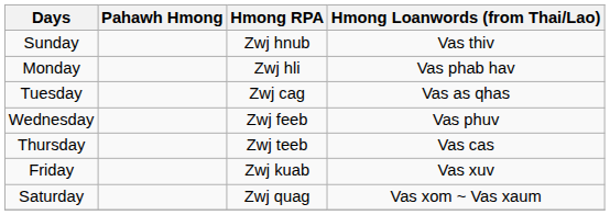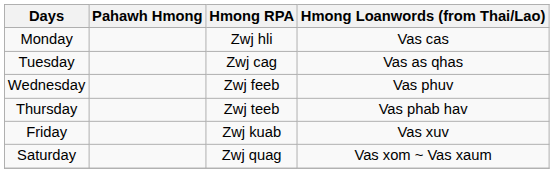 <table class="wikitable">
 <tr align="center">
 <th>Days</th>
 <th>Pahawh Hmong</th>
 <th>Hmong RPA</th>
 <th>Hmong Loanwords (from Thai/Lao)</th>
 </tr>
 <tr align="center">
-<td>Sunday</td>
-<td></td>
-<td>Zwj hnub</td>
-<td>Vas thiv</td>
-</tr>
-<tr align="center">
 <td>Monday</td>
 <td></td>
 <td>Zwj hli</td>
-<td>Vas phab hav</td>
+<td>Vas cas</td>
 </tr>
 <tr align="center">
 <td>Tuesday</td>
 <td></td>
 <td>Zwj cag</td>
 <td>Vas as qhas</td>
 </tr>
 <tr align="center">
 <td>Wednesday</td>
 <td></td>
 <td>Zwj feeb</td>
 <td>Vas phuv</td>
 </tr>
 <tr align="center">
 <td>Thursday</td>
 <td></td>
 <td>Zwj teeb</td>
-<td>Vas cas</td>
+<td>Vas phab hav</td>
 </tr>
 <tr align="center">
 <td>Friday</td>
 <td></td>
 <td>Zwj kuab</td>
 <td>Vas xuv</td>
 </tr>
 <tr align="center">
 <td>Saturday</td>
 <td></td>
 <td>Zwj quag</td>
 <td>Vas xom ~ Vas xaum</td>
 </tr>
 <tr align="center">
 </tr>
 </table>
